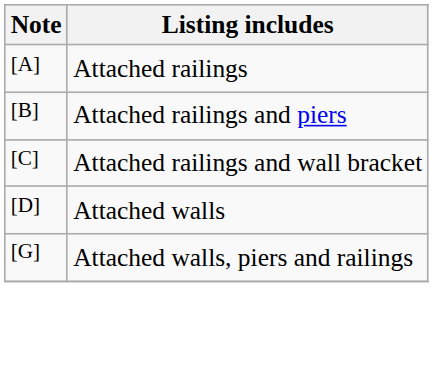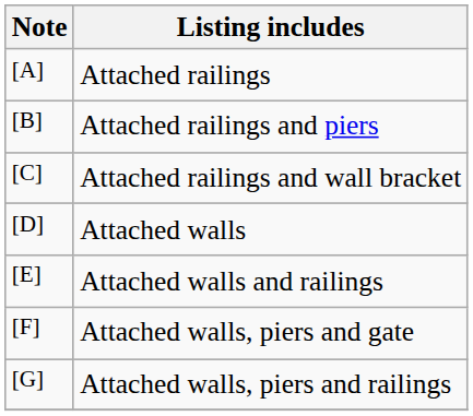 <table class="wikitable">
 <tr>
 <th>Note</th>
 <th>Listing includes</th>
 </tr>
 <tr>
 <td><sup>[A]</sup></td>
 <td>Attached railings</td>
 </tr>
 <tr>
 <td><sup>[B]</sup></td>
 <td>Attached railings and <a href='#'>piers</a></td>
 </tr>
 <tr>
 <td><sup>[C]</sup></td>
 <td>Attached railings and wall bracket</td>
 </tr>
 <tr>
 <td><sup>[D]</sup></td>
 <td>Attached walls</td>
 </tr>
 <tr>
+<td><sup>[E]</sup></td>
+<td>Attached walls and railings</td>
+</tr>
+<tr>
+<td><sup>[F]</sup></td>
+<td>Attached walls, piers and gate</td>
+</tr>
+<tr>
 <td><sup>[G]</sup></td>
 <td>Attached walls, piers and railings</td>
 </tr>
 <tr>
 </tr>
 </table>
